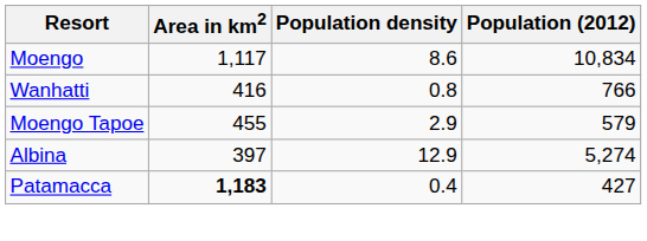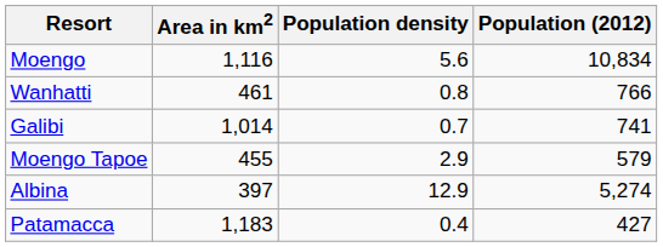 <table class="wikitable sortable" style="text-align:right;">
 <tr>
 <th>Resort</th>
 <th>Area in km<sup>2</sup></th>
 <th>Population density</th>
 <th>Population (2012)</th>
 </tr>
 <tr>
 <td align="left"><a href='#'>Moengo</a></td>
-<td>1,117</td>
-<td>8.6</td>
+<td>1,116</td>
+<td>5.6</td>
 <td>10,834</td>
 </tr>
 <tr>
 <td align="left"><a href='#'>Wanhatti</a></td>
-<td>416</td>
+<td>461</td>
 <td>0.8</td>
 <td>766</td>
+</tr>
+<tr>
+<td align="left"><a href='#'>Galibi</a></td>
+<td>1,014</td>
+<td>0.7</td>
+<td>741</td>
 </tr>
 <tr>
 <td align="left"><a href='#'>Moengo Tapoe</a></td>
 <td>455</td>
 <td>2.9</td>
 <td>579</td>
 </tr>
 <tr>
 <td align="left"><a href='#'>Albina</a></td>
 <td>397</td>
 <td>12.9</td>
 <td>5,274</td>
 </tr>
 <tr>
 <td align="left"><a href='#'>Patamacca</a></td>
-<td><strong>1,183</strong></td>
+<td>1,183</td>
 <td>0.4</td>
 <td>427</td>
 </tr>
 </table>
